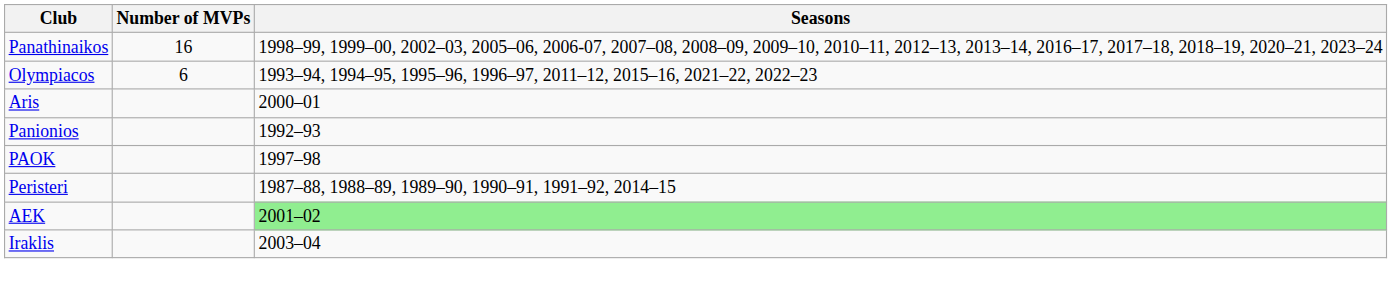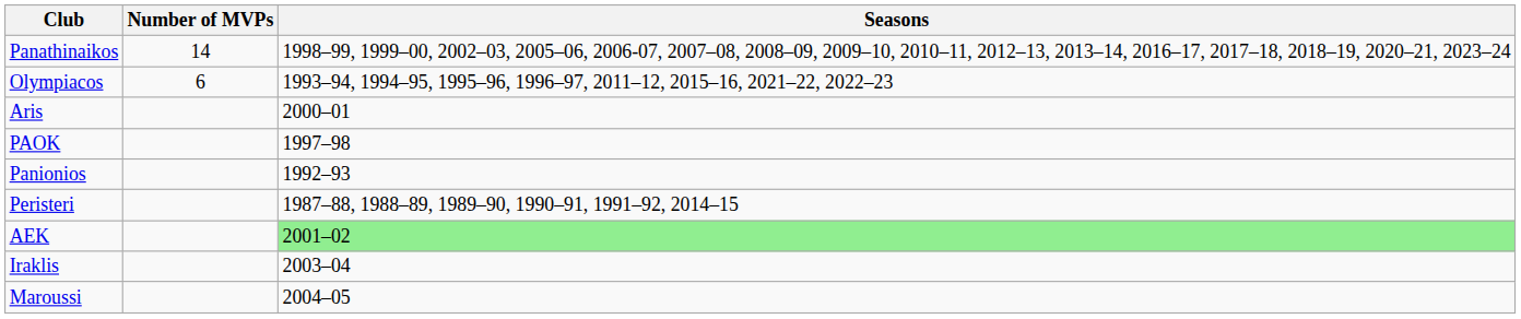 <table class="wikitable sortable">
 <tr>
 <th>Club</th>
 <th>Number of MVPs</th>
 <th>Seasons</th>
 </tr>
 <tr>
 <td><a href='#'>Panathinaikos</a></td>
-<td style="text-align:center;">16</td>
+<td style="text-align:center;">14</td>
 <td>1998–99, 1999–00, 2002–03, 2005–06, 2006-07, 2007–08, 2008–09, 2009–10, 2010–11, 2012–13, 2013–14, 2016–17, 2017–18, 2018–19, 2020–21, 2023–24</td>
 </tr>
 <tr>
 <td><a href='#'>Olympiacos</a></td>
 <td style="text-align:center;">6</td>
 <td>1993–94, 1994–95, 1995–96, 1996–97, 2011–12, 2015–16, 2021–22, 2022–23</td>
 </tr>
 <tr>
 <td><a href='#'>Aris</a></td>
 <td style="text-align:center;"></td>
 <td>2000–01</td>
 </tr>
 <tr>
+<td><a href='#'>PAOK</a></td>
+<td style="text-align:center;"></td>
+<td>1997–98</td>
+</tr>
+<tr>
 <td><a href='#'>Panionios</a></td>
 <td style="text-align:center;"></td>
 <td>1992–93</td>
-</tr>
-<tr>
-<td><a href='#'>PAOK</a></td>
-<td style="text-align:center;"></td>
-<td>1997–98</td>
 </tr>
 <tr>
 <td><a href='#'>Peristeri</a></td>
 <td style="text-align:center;"></td>
 <td>1987–88, 1988–89, 1989–90, 1990–91, 1991–92, 2014–15</td>
 </tr>
 <tr>
 <td><a href='#'>AEK</a></td>
 <td style="text-align:center;"></td>
 <td style="background: lightgreen;">2001–02</td>
 </tr>
 <tr>
 <td><a href='#'>Iraklis</a></td>
 <td style="text-align:center;"></td>
 <td>2003–04</td>
 </tr>
+<tr>
+<td><a href='#'>Maroussi</a></td>
+<td style="text-align:center;"></td>
+<td>2004–05</td>
+</tr>
 </table>
